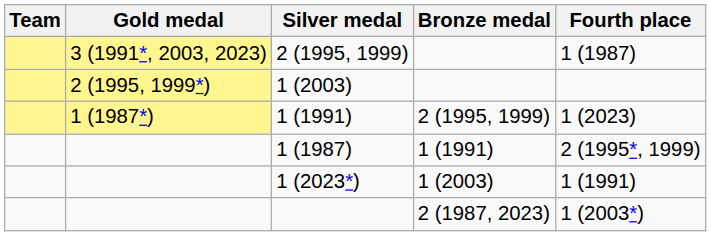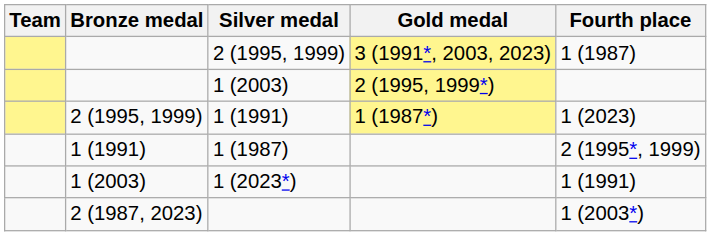 <table class="wikitable sortable">
 <tr>
 <th>Team</th>
+<th>Bronze medal</th>
+<th>Silver medal</th>
 <th>Gold medal</th>
-<th>Silver medal</th>
-<th>Bronze medal</th>
 <th>Fourth place</th>
 </tr>
 <tr>
 <td bgcolor=#FFF68F></td>
+<td></td>
+<td>2 (1995, 1999)</td>
 <td bgcolor=#FFF68F>3 (1991<a href='#'>*</a>, 2003, 2023)</td>
-<td>2 (1995, 1999)</td>
-<td></td>
 <td>1 (1987)</td>
 </tr>
 <tr>
 <td bgcolor=#FFF68F></td>
+<td></td>
+<td>1 (2003)</td>
 <td bgcolor=#FFF68F>2 (1995, 1999<a href='#'>*</a>)</td>
-<td>1 (2003)</td>
-<td></td>
 <td></td>
 </tr>
 <tr>
 <td bgcolor=#FFF68F></td>
+<td>2 (1995, 1999)</td>
+<td>1 (1991)</td>
 <td bgcolor=#FFF68F>1 (1987<a href='#'>*</a>)</td>
-<td>1 (1991)</td>
-<td>2 (1995, 1999)</td>
 <td>1 (2023)</td>
 </tr>
 <tr>
 <td></td>
+<td>1 (1991)</td>
+<td>1 (1987)</td>
 <td></td>
-<td>1 (1987)</td>
-<td>1 (1991)</td>
 <td>2 (1995<a href='#'>*</a>, 1999)</td>
 </tr>
 <tr>
 <td></td>
+<td>1 (2003)</td>
+<td>1 (2023<a href='#'>*</a>)</td>
 <td></td>
-<td>1 (2023<a href='#'>*</a>)</td>
-<td>1 (2003)</td>
 <td>1 (1991)</td>
 </tr>
 <tr>
 <td></td>
+<td>2 (1987, 2023)</td>
 <td></td>
 <td></td>
-<td>2 (1987, 2023)</td>
 <td>1 (2003<a href='#'>*</a>)</td>
 </tr>
 </table>
